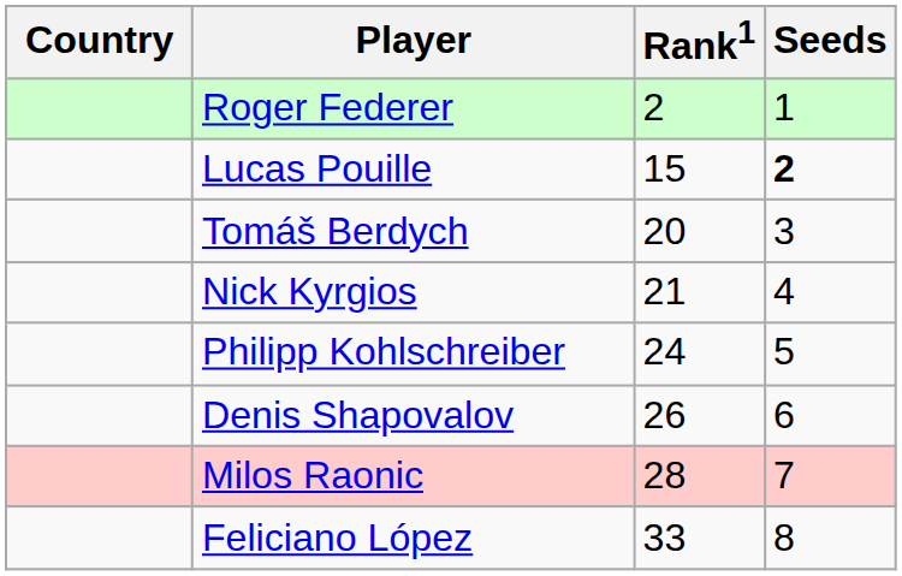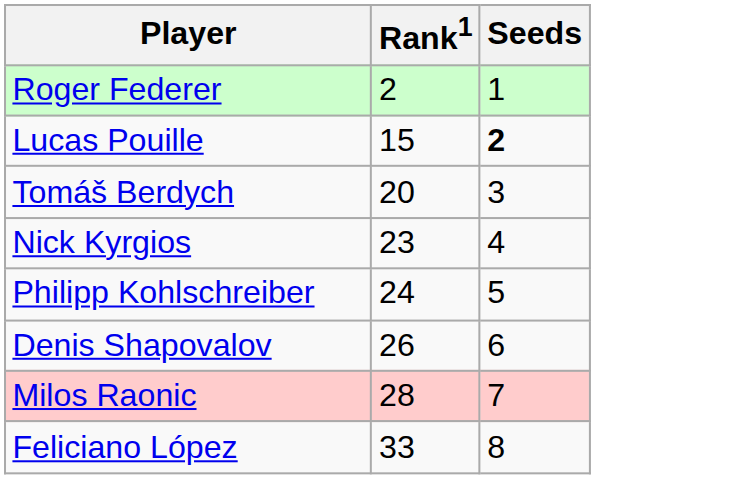 <table class="sortable wikitable">
 <tr>
-<th width="70">Country</th>
 <th width="175">Player</th>
 <th>Rank<sup>1</sup></th>
 <th>Seeds</th>
 </tr>
 <tr style="background:#cfc;">
-<td></td>
 <td><a href='#'>Roger Federer</a></td>
 <td>2</td>
 <td>1</td>
 </tr>
 <tr>
-<td></td>
 <td><a href='#'>Lucas Pouille</a></td>
 <td>15</td>
 <td><strong>2</strong></td>
 </tr>
 <tr>
-<td></td>
 <td><a href='#'>Tomáš Berdych</a></td>
 <td>20</td>
 <td>3</td>
 </tr>
 <tr>
-<td></td>
 <td><a href='#'>Nick Kyrgios</a></td>
-<td>21</td>
+<td>23</td>
 <td>4</td>
 </tr>
 <tr>
-<td></td>
 <td><a href='#'>Philipp Kohlschreiber</a></td>
 <td>24</td>
 <td>5</td>
 </tr>
 <tr>
-<td></td>
 <td><a href='#'>Denis Shapovalov</a></td>
 <td>26</td>
 <td>6</td>
 </tr>
 <tr style="background:#fcc;">
-<td></td>
 <td><a href='#'>Milos Raonic</a></td>
 <td>28</td>
 <td>7</td>
 </tr>
 <tr>
-<td></td>
 <td><a href='#'>Feliciano López</a></td>
 <td>33</td>
 <td>8</td>
 </tr>
 </table>
